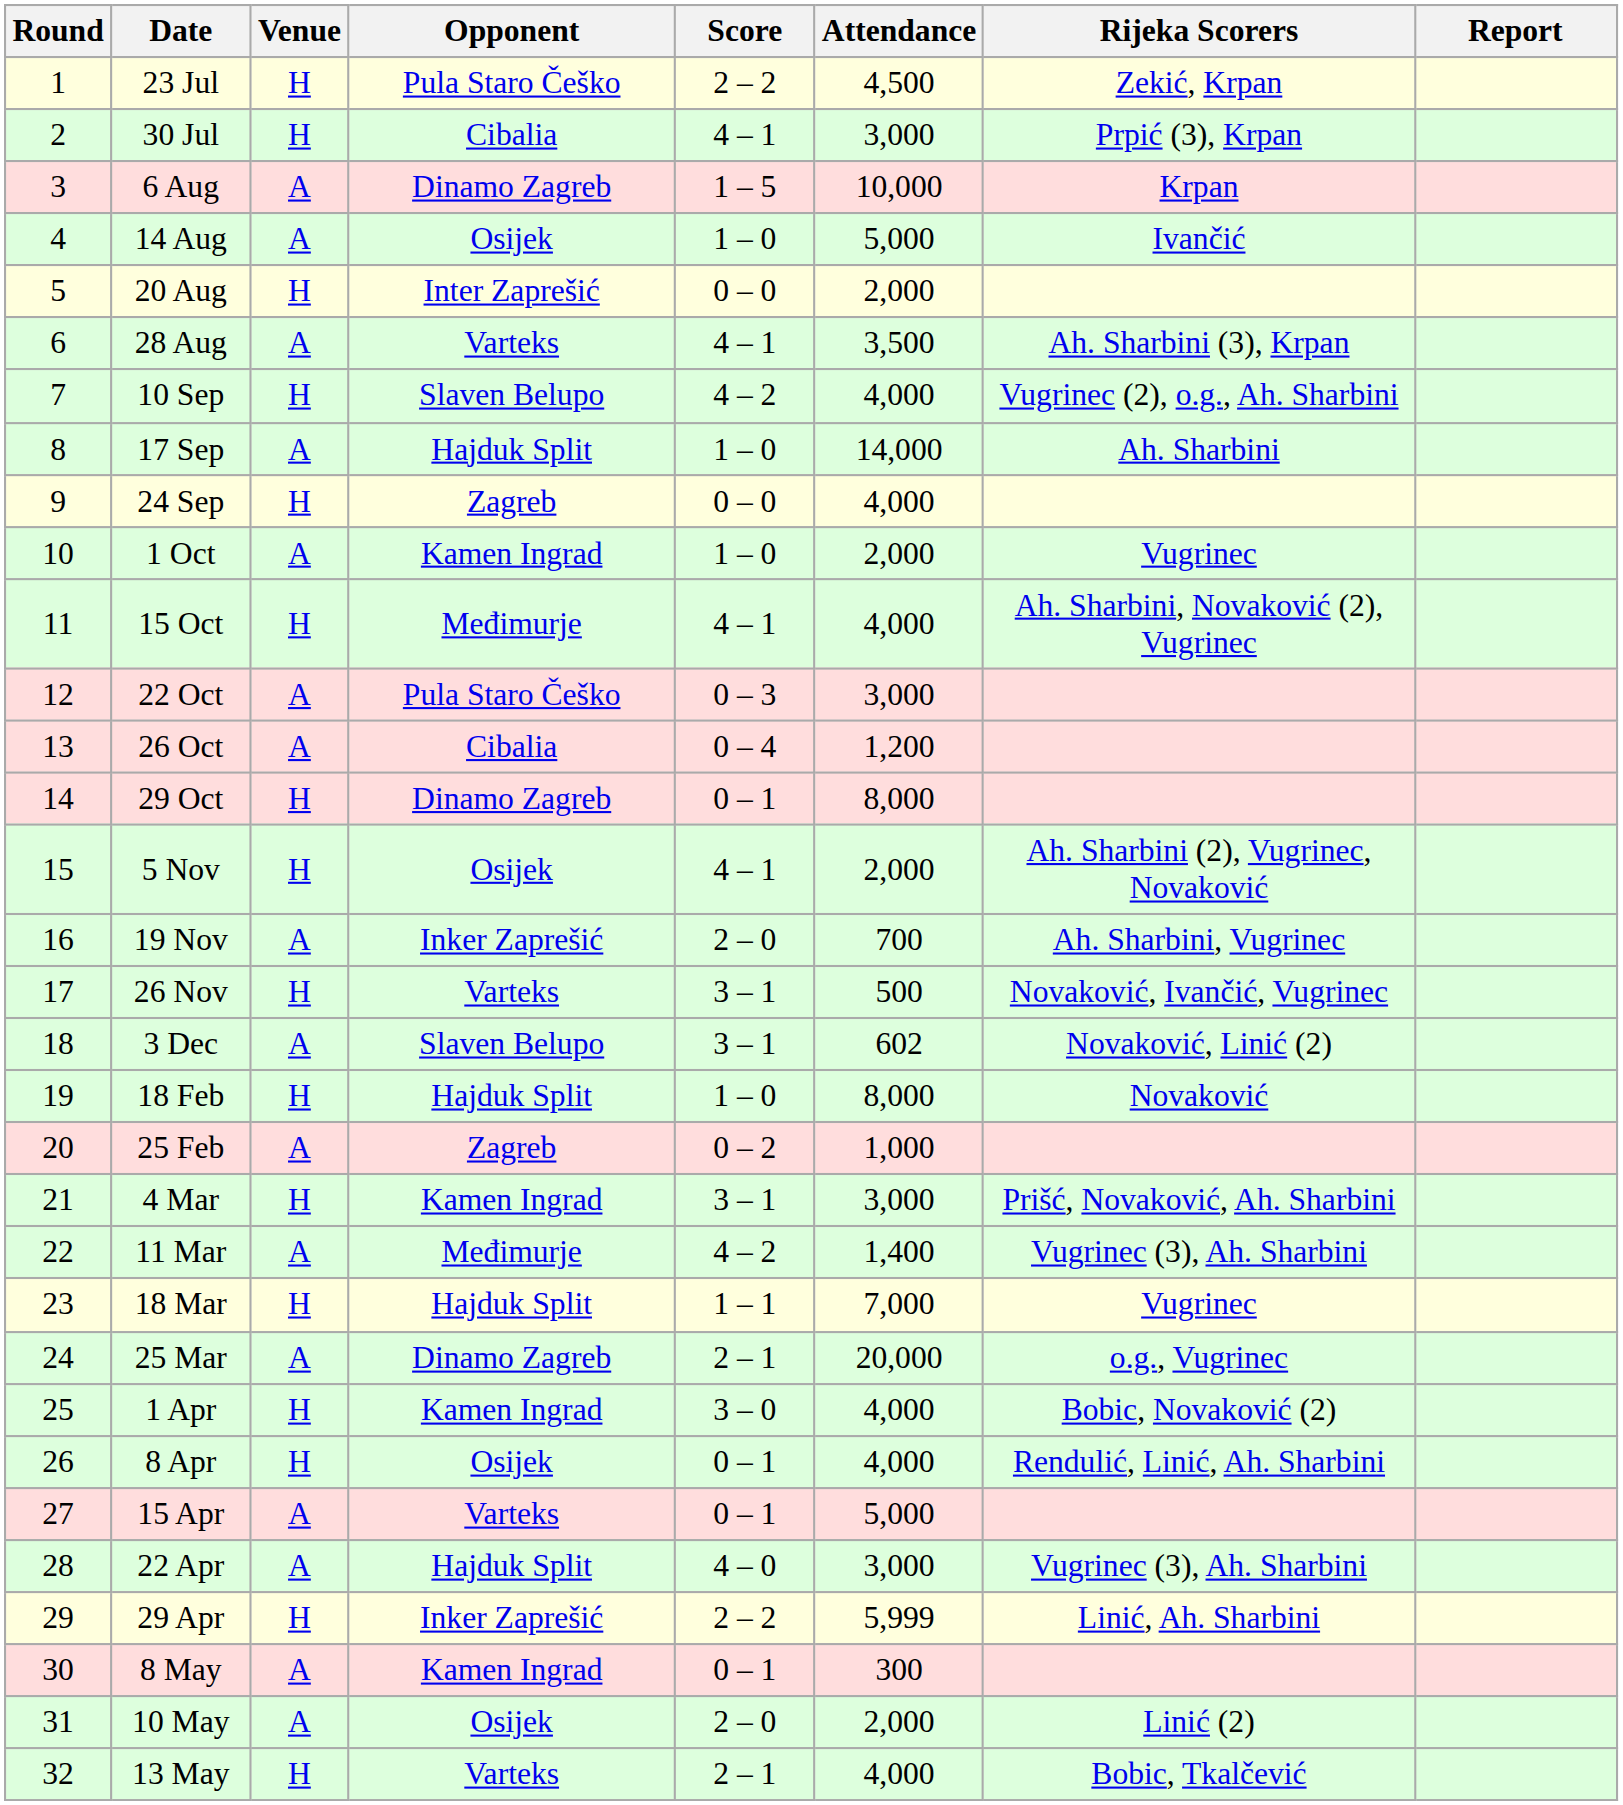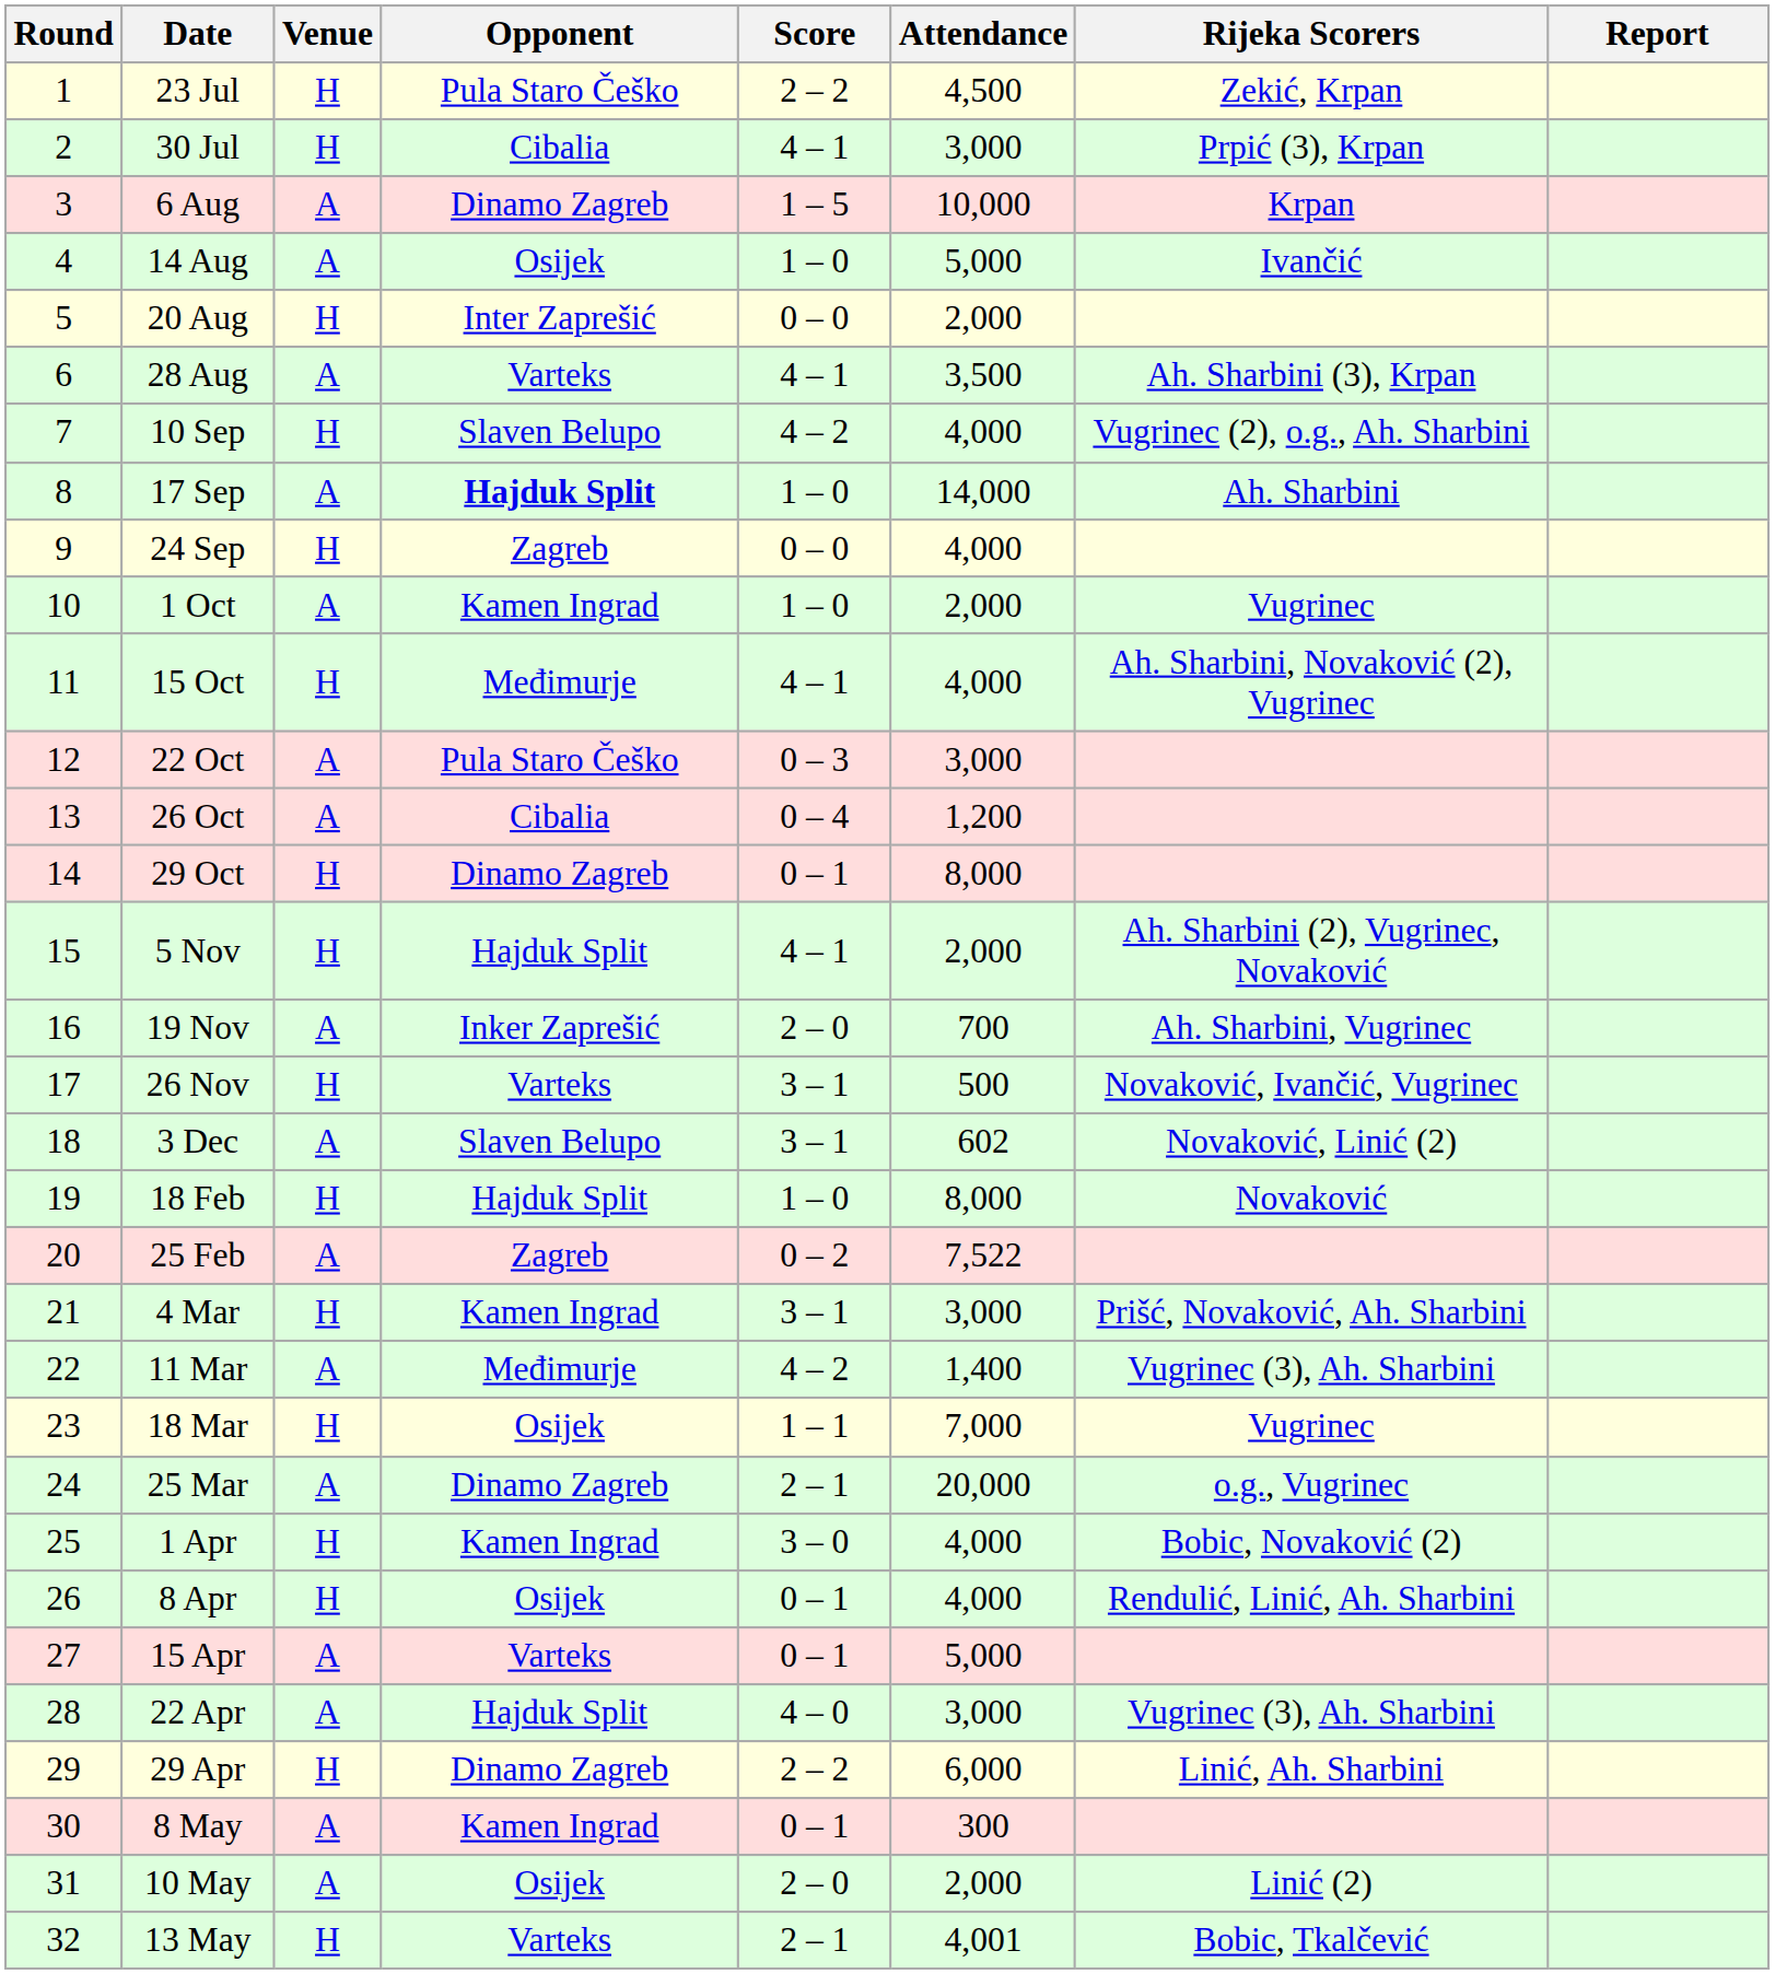 <table class="wikitable sortable" style="text-align: center; font-size:95%;">
 <tr>
 <th width="30">Round</th>
 <th width="60">Date</th>
 <th width="20">Venue</th>
 <th width="150">Opponent</th>
 <th width="60">Score</th>
 <th width="40">Attendance</th>
 <th width="200">Rijeka Scorers</th>
 <th width="90" class="unsortable">Report</th>
 </tr>
 <tr bgcolor="#ffffdd">
 <td>1</td>
 <td>23 Jul</td>
 <td><a href='#'>H</a></td>
 <td><a href='#'>Pula Staro Češko</a></td>
 <td>2 – 2</td>
 <td>4,500</td>
 <td><a href='#'>Zekić</a>, <a href='#'>Krpan</a></td>
 <td></td>
 </tr>
 <tr bgcolor="#ddffdd">
 <td>2</td>
 <td>30 Jul</td>
 <td><a href='#'>H</a></td>
 <td><a href='#'>Cibalia</a></td>
 <td>4 – 1</td>
 <td>3,000</td>
 <td><a href='#'>Prpić</a> (3), <a href='#'>Krpan</a></td>
 <td></td>
 </tr>
 <tr bgcolor="#ffdddd">
 <td>3</td>
 <td>6 Aug</td>
 <td><a href='#'>A</a></td>
 <td><a href='#'>Dinamo Zagreb</a></td>
 <td>1 – 5</td>
 <td>10,000</td>
 <td><a href='#'>Krpan</a></td>
 <td></td>
 </tr>
 <tr bgcolor="#ddffdd">
 <td>4</td>
 <td>14 Aug</td>
 <td><a href='#'>A</a></td>
 <td><a href='#'>Osijek</a></td>
 <td>1 – 0</td>
 <td>5,000</td>
 <td><a href='#'>Ivančić</a></td>
 <td></td>
 </tr>
 <tr bgcolor="#ffffdd">
 <td>5</td>
 <td>20 Aug</td>
 <td><a href='#'>H</a></td>
 <td><a href='#'>Inter Zaprešić</a></td>
 <td>0 – 0</td>
 <td>2,000</td>
 <td></td>
 <td></td>
 </tr>
 <tr bgcolor="#ddffdd">
 <td>6</td>
 <td>28 Aug</td>
 <td><a href='#'>A</a></td>
 <td><a href='#'>Varteks</a></td>
 <td>4 – 1</td>
 <td>3,500</td>
 <td><a href='#'>Ah. Sharbini</a> (3), <a href='#'>Krpan</a></td>
 <td></td>
 </tr>
 <tr bgcolor="#ddffdd">
 <td>7</td>
 <td>10 Sep</td>
 <td><a href='#'>H</a></td>
 <td><a href='#'>Slaven Belupo</a></td>
 <td>4 – 2</td>
 <td>4,000</td>
 <td><a href='#'>Vugrinec</a> (2), <a href='#'>o.g.</a>, <a href='#'>Ah. Sharbini</a></td>
 <td></td>
 </tr>
 <tr bgcolor="#ddffdd">
 <td>8</td>
 <td>17 Sep</td>
 <td><a href='#'>A</a></td>
-<td><a href='#'>Hajduk Split</a></td>
+<td><strong><a href='#'>Hajduk Split</a></strong></td>
 <td>1 – 0</td>
 <td>14,000</td>
 <td><a href='#'>Ah. Sharbini</a></td>
 <td></td>
 </tr>
 <tr bgcolor="#ffffdd">
 <td>9</td>
 <td>24 Sep</td>
 <td><a href='#'>H</a></td>
 <td><a href='#'>Zagreb</a></td>
 <td>0 – 0</td>
 <td>4,000</td>
 <td></td>
 <td></td>
 </tr>
 <tr bgcolor="#ddffdd">
 <td>10</td>
 <td>1 Oct</td>
 <td><a href='#'>A</a></td>
 <td><a href='#'>Kamen Ingrad</a></td>
 <td>1 – 0</td>
 <td>2,000</td>
 <td><a href='#'>Vugrinec</a></td>
 <td></td>
 </tr>
 <tr bgcolor="#ddffdd">
 <td>11</td>
 <td>15 Oct</td>
 <td><a href='#'>H</a></td>
 <td><a href='#'>Međimurje</a></td>
 <td>4 – 1</td>
 <td>4,000</td>
 <td><a href='#'>Ah. Sharbini</a>, <a href='#'>Novaković</a> (2), <a href='#'>Vugrinec</a></td>
 <td></td>
 </tr>
 <tr bgcolor="#ffdddd">
 <td>12</td>
 <td>22 Oct</td>
 <td><a href='#'>A</a></td>
 <td><a href='#'>Pula Staro Češko</a></td>
 <td>0 – 3</td>
 <td>3,000</td>
 <td></td>
 <td></td>
 </tr>
 <tr bgcolor="#ffdddd">
 <td>13</td>
 <td>26 Oct</td>
 <td><a href='#'>A</a></td>
 <td><a href='#'>Cibalia</a></td>
 <td>0 – 4</td>
 <td>1,200</td>
 <td></td>
 <td></td>
 </tr>
 <tr bgcolor="#ffdddd">
 <td>14</td>
 <td>29 Oct</td>
 <td><a href='#'>H</a></td>
 <td><a href='#'>Dinamo Zagreb</a></td>
 <td>0 – 1</td>
 <td>8,000</td>
 <td></td>
 <td></td>
 </tr>
 <tr bgcolor="#ddffdd">
 <td>15</td>
 <td>5 Nov</td>
 <td><a href='#'>H</a></td>
-<td><a href='#'>Osijek</a></td>
+<td><a href='#'>Hajduk Split</a></td>
 <td>4 – 1</td>
 <td>2,000</td>
 <td><a href='#'>Ah. Sharbini</a> (2), <a href='#'>Vugrinec</a>, <a href='#'>Novaković</a></td>
 <td></td>
 </tr>
 <tr bgcolor="#ddffdd">
 <td>16</td>
 <td>19 Nov</td>
 <td><a href='#'>A</a></td>
 <td><a href='#'>Inker Zaprešić</a></td>
 <td>2 – 0</td>
 <td>700</td>
 <td><a href='#'>Ah. Sharbini</a>, <a href='#'>Vugrinec</a></td>
 <td></td>
 </tr>
 <tr bgcolor="#ddffdd">
 <td>17</td>
 <td>26 Nov</td>
 <td><a href='#'>H</a></td>
 <td><a href='#'>Varteks</a></td>
 <td>3 – 1</td>
 <td>500</td>
 <td><a href='#'>Novaković</a>, <a href='#'>Ivančić</a>, <a href='#'>Vugrinec</a></td>
 <td></td>
 </tr>
 <tr bgcolor="#ddffdd">
 <td>18</td>
 <td>3 Dec</td>
 <td><a href='#'>A</a></td>
 <td><a href='#'>Slaven Belupo</a></td>
 <td>3 – 1</td>
 <td>602</td>
 <td><a href='#'>Novaković</a>, <a href='#'>Linić</a> (2)</td>
 <td></td>
 </tr>
 <tr bgcolor="#ddffdd">
 <td>19</td>
 <td>18 Feb</td>
 <td><a href='#'>H</a></td>
 <td><a href='#'>Hajduk Split</a></td>
 <td>1 – 0</td>
 <td>8,000</td>
 <td><a href='#'>Novaković</a></td>
 <td></td>
 </tr>
 <tr bgcolor="#ffdddd">
 <td>20</td>
 <td>25 Feb</td>
 <td><a href='#'>A</a></td>
 <td><a href='#'>Zagreb</a></td>
 <td>0 – 2</td>
-<td>1,000</td>
+<td>7,522</td>
 <td></td>
 <td></td>
 </tr>
 <tr bgcolor="#ddffdd">
 <td>21</td>
 <td>4 Mar</td>
 <td><a href='#'>H</a></td>
 <td><a href='#'>Kamen Ingrad</a></td>
 <td>3 – 1</td>
 <td>3,000</td>
 <td><a href='#'>Prišć</a>, <a href='#'>Novaković</a>, <a href='#'>Ah. Sharbini</a></td>
 <td></td>
 </tr>
 <tr bgcolor="#ddffdd">
 <td>22</td>
 <td>11 Mar</td>
 <td><a href='#'>A</a></td>
 <td><a href='#'>Međimurje</a></td>
 <td>4 – 2</td>
 <td>1,400</td>
 <td><a href='#'>Vugrinec</a> (3), <a href='#'>Ah. Sharbini</a></td>
 <td></td>
 </tr>
 <tr bgcolor="#ffffdd">
 <td>23</td>
 <td>18 Mar</td>
 <td><a href='#'>H</a></td>
-<td><a href='#'>Hajduk Split</a></td>
+<td><a href='#'>Osijek</a></td>
 <td>1 – 1</td>
 <td>7,000</td>
 <td><a href='#'>Vugrinec</a></td>
 <td></td>
 </tr>
 <tr bgcolor="#ddffdd">
 <td>24</td>
 <td>25 Mar</td>
 <td><a href='#'>A</a></td>
 <td><a href='#'>Dinamo Zagreb</a></td>
 <td>2 – 1</td>
 <td>20,000</td>
 <td><a href='#'>o.g.</a>, <a href='#'>Vugrinec</a></td>
 <td></td>
 </tr>
 <tr bgcolor="#ddffdd">
 <td>25</td>
 <td>1 Apr</td>
 <td><a href='#'>H</a></td>
 <td><a href='#'>Kamen Ingrad</a></td>
 <td>3 – 0</td>
 <td>4,000</td>
 <td><a href='#'>Bobic</a>, <a href='#'>Novaković</a> (2)</td>
 <td></td>
 </tr>
 <tr bgcolor="#ddffdd">
 <td>26</td>
 <td>8 Apr</td>
 <td><a href='#'>H</a></td>
 <td><a href='#'>Osijek</a></td>
 <td>0 – 1</td>
 <td>4,000</td>
 <td><a href='#'>Rendulić</a>, <a href='#'>Linić</a>, <a href='#'>Ah. Sharbini</a></td>
 <td></td>
 </tr>
 <tr bgcolor="#ffdddd">
 <td>27</td>
 <td>15 Apr</td>
 <td><a href='#'>A</a></td>
 <td><a href='#'>Varteks</a></td>
 <td>0 – 1</td>
 <td>5,000</td>
 <td></td>
 <td></td>
 </tr>
 <tr bgcolor="#ddffdd">
 <td>28</td>
 <td>22 Apr</td>
 <td><a href='#'>A</a></td>
 <td><a href='#'>Hajduk Split</a></td>
 <td>4 – 0</td>
 <td>3,000</td>
 <td><a href='#'>Vugrinec</a> (3), <a href='#'>Ah. Sharbini</a></td>
 <td></td>
 </tr>
 <tr bgcolor="#ffffdd">
 <td>29</td>
 <td>29 Apr</td>
 <td><a href='#'>H</a></td>
-<td><a href='#'>Inker Zaprešić</a></td>
+<td><a href='#'>Dinamo Zagreb</a></td>
 <td>2 – 2</td>
-<td>5,999</td>
+<td>6,000</td>
 <td><a href='#'>Linić</a>, <a href='#'>Ah. Sharbini</a></td>
 <td></td>
 </tr>
 <tr bgcolor="#ffdddd">
 <td>30</td>
 <td>8 May</td>
 <td><a href='#'>A</a></td>
 <td><a href='#'>Kamen Ingrad</a></td>
 <td>0 – 1</td>
 <td>300</td>
 <td></td>
 <td></td>
 </tr>
 <tr bgcolor="#ddffdd">
 <td>31</td>
 <td>10 May</td>
 <td><a href='#'>A</a></td>
 <td><a href='#'>Osijek</a></td>
 <td>2 – 0</td>
 <td>2,000</td>
 <td><a href='#'>Linić</a> (2)</td>
 <td></td>
 </tr>
 <tr bgcolor="#ddffdd">
 <td>32</td>
 <td>13 May</td>
 <td><a href='#'>H</a></td>
 <td><a href='#'>Varteks</a></td>
 <td>2 – 1</td>
-<td>4,000</td>
+<td>4,001</td>
 <td><a href='#'>Bobic</a>, <a href='#'>Tkalčević</a></td>
 <td></td>
 </tr>
 </table>
